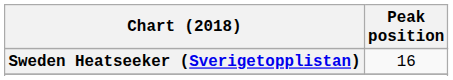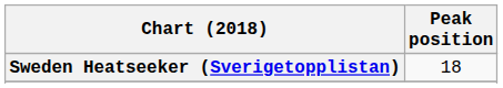 <table class="wikitable sortable plainrowheaders" style="text-align:center">
 <tr>
 <th scope="col">Chart (2018)</th>
 <th scope="col">Peak<br>position</th>
 </tr>
 <tr>
 </tr>
 <tr>
 </tr>
 <tr>
 <th scope="row">Sweden Heatseeker (<a href='#'>Sverigetopplistan</a>)</th>
-<td>16</td>
+<td>18</td>
 </tr>
 <tr>
 </tr>
 <tr>
 </tr>
 <tr>
 </tr>
 </table>
